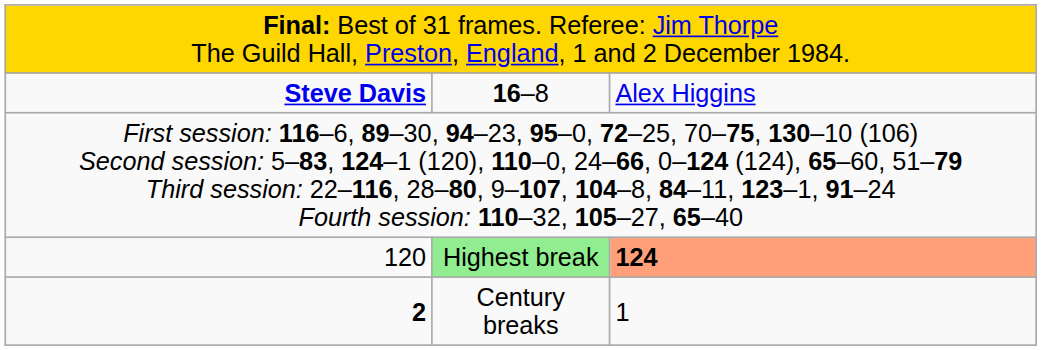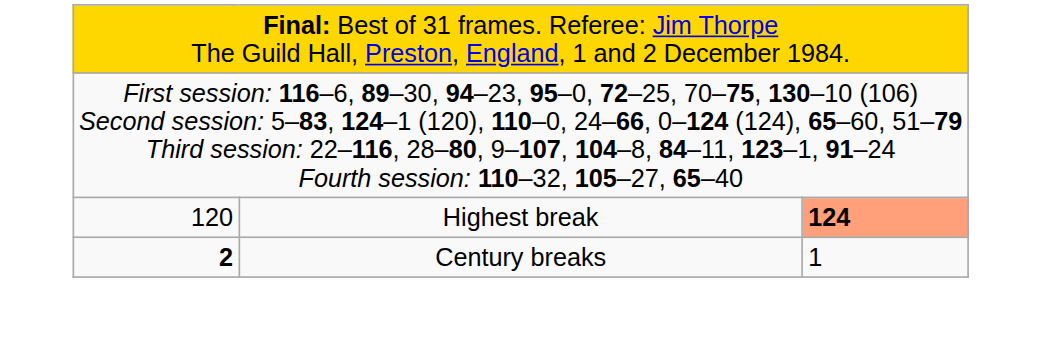 <table class="wikitable" style="font-size: 95%; margin: 1em auto 1em auto;">
 <tr>
 <td colspan="3" align="center" bgcolor="#ffd700"><strong>Final:</strong> Best of 31 frames. Referee: <a href='#'>Jim Thorpe</a><br>The Guild Hall, <a href='#'>Preston</a>, <a href='#'>England</a>, 1 and 2 December 1984.</td>
-</tr>
-<tr>
-<td width="250" align="right"><strong><a href='#'>Steve Davis</a></strong><br></td>
-<td width="100" align="center"><strong>16</strong>–8</td>
-<td width="250"><a href='#'>Alex Higgins</a><br></td>
 </tr>
 <tr>
 <td colspan="3" align="center" style="font-size: 100%"><em>First session:</em> <strong>116</strong>–6, <strong>89</strong>–30, <strong>94</strong>–23, <strong>95</strong>–0, <strong>72</strong>–25, 70–<strong>75</strong>, <strong>130</strong>–10 (106)<br><em>Second session:</em> 5–<strong>83</strong>, <strong>124</strong>–1 (120), <strong>110</strong>–0, 24–<strong>66</strong>, 0–<strong>124</strong> (124), <strong>65</strong>–60, 51–<strong>79</strong><br><em>Third session:</em> 22–<strong>116</strong>, 28–<strong>80</strong>, 9–<strong>107</strong>, <strong>104</strong>–8, <strong>84</strong>–11, <strong>123</strong>–1, <strong>91</strong>–24<br><em>Fourth session:</em> <strong>110</strong>–32, <strong>105</strong>–27, <strong>65</strong>–40</td>
 </tr>
 <tr>
 <td align="right">120</td>
-<td align="center" style="background: lightgreen;">Highest break</td>
+<td align="center">Highest break</td>
 <td style="background: lightsalmon;"><strong>124</strong></td>
 </tr>
 <tr>
 <td align="right"><strong>2</strong></td>
 <td align="center">Century breaks</td>
 <td>1</td>
 </tr>
 </table>
